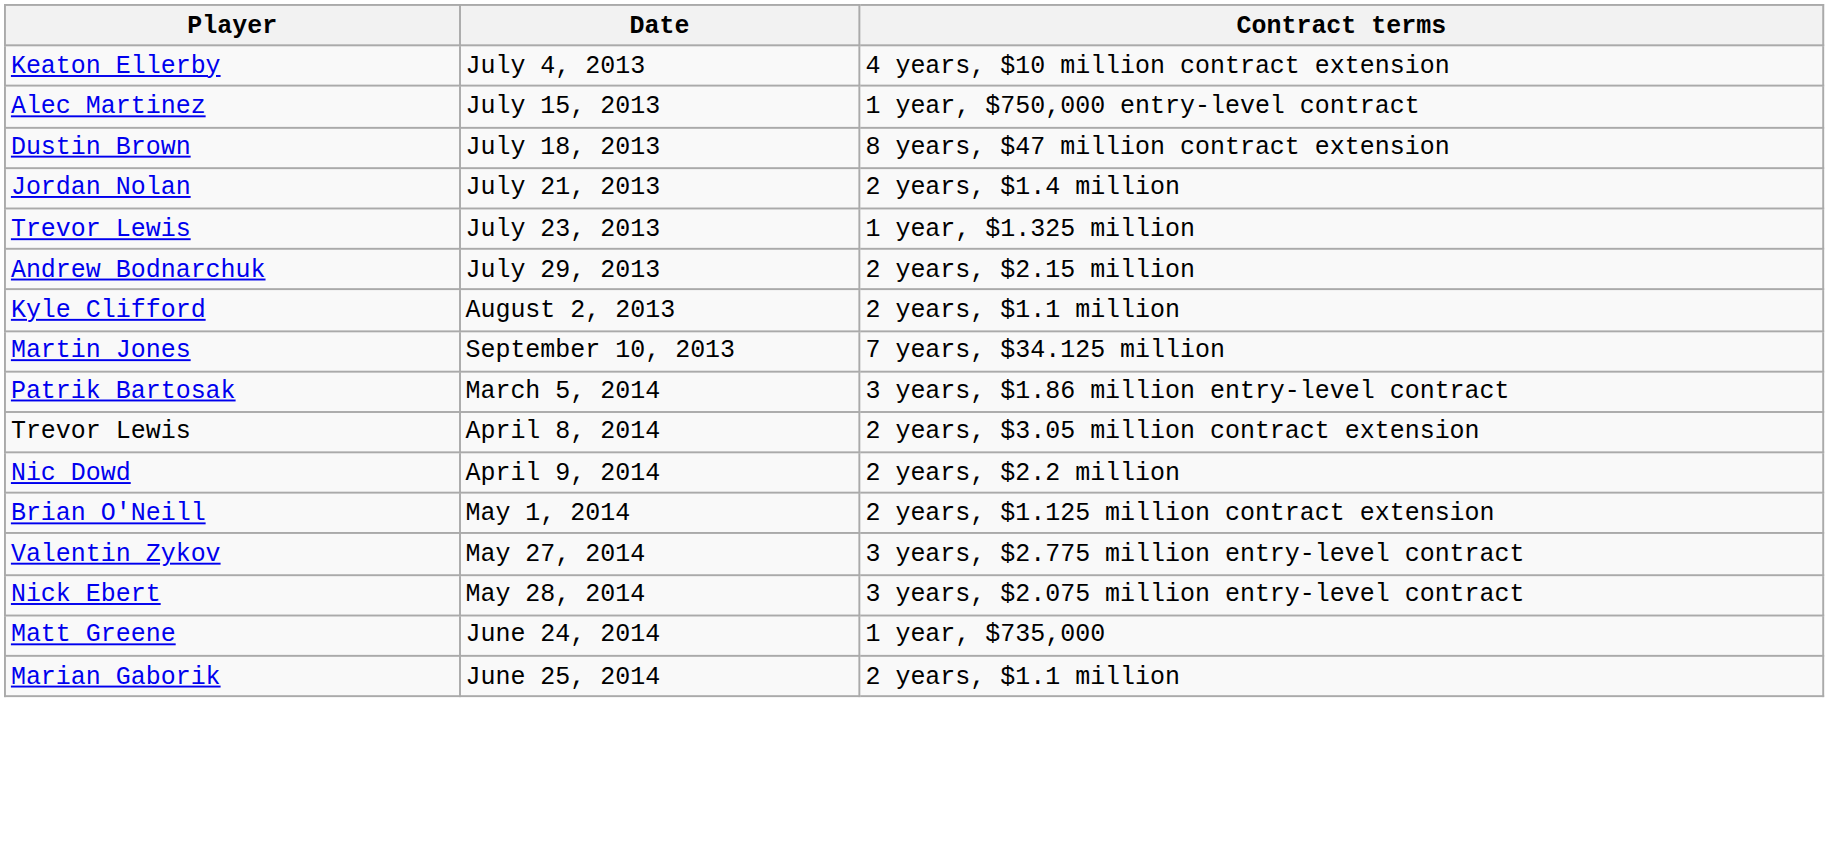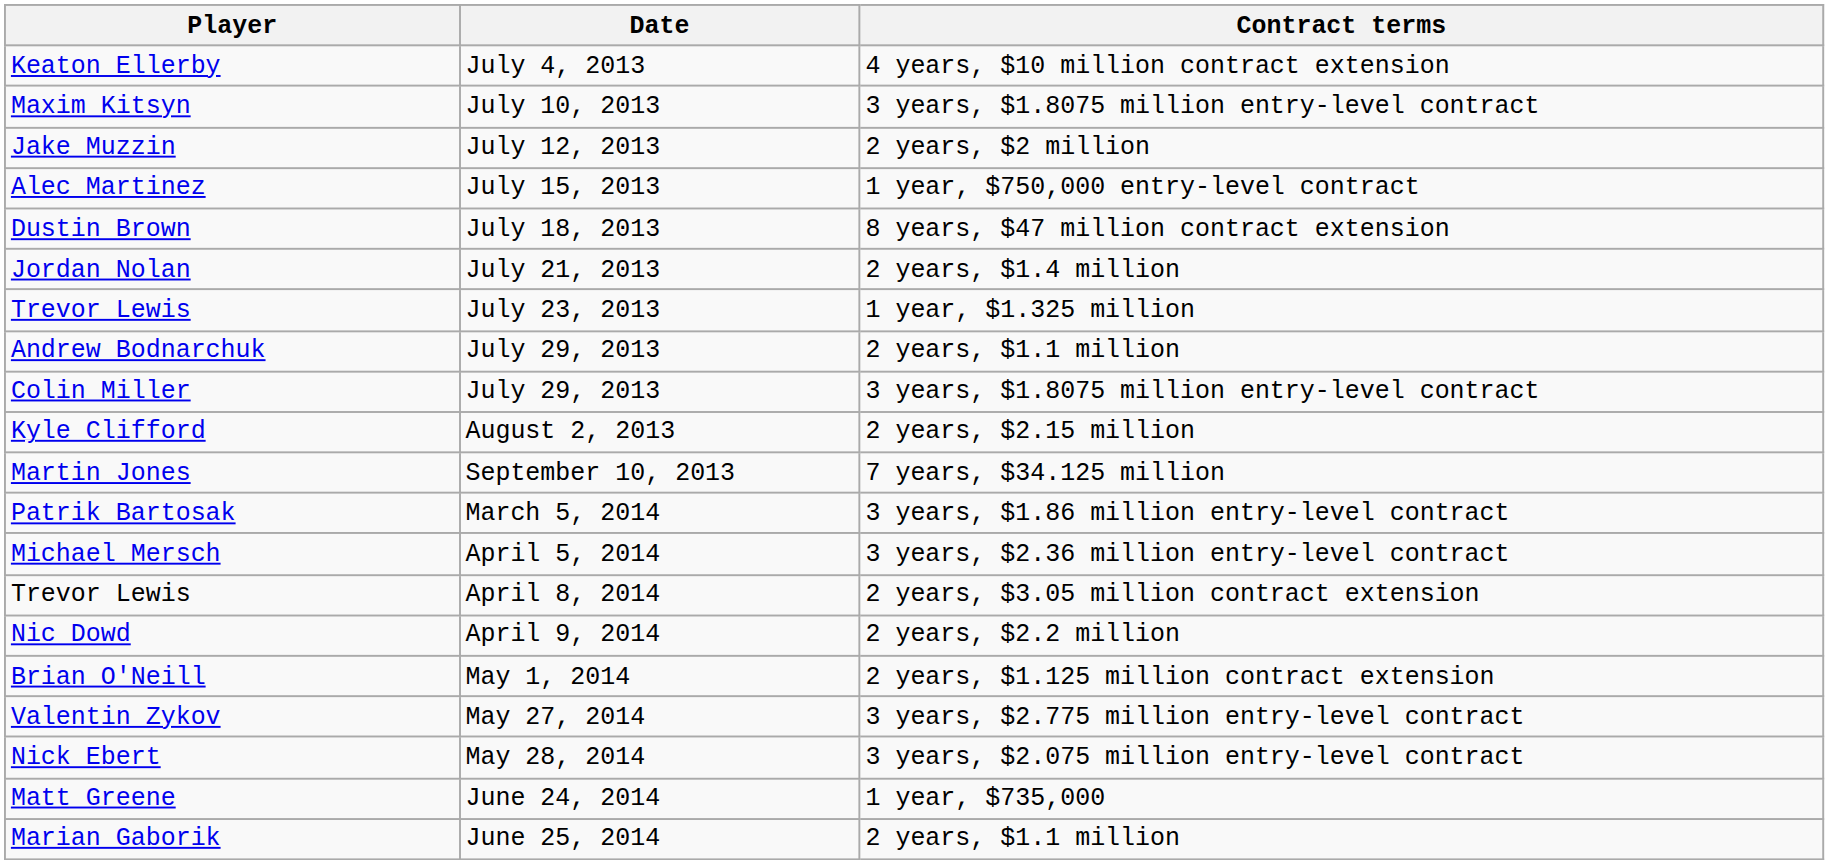 <table class="wikitable" style="width:75%;">
 <tr style="text-align:center; background:#ddd;">
 <th style="width:25%;">Player</th>
 <th style="width:22%;">Date</th>
 <th style="width:53%;">Contract terms</th>
 </tr>
 <tr>
 <td><a href='#'>Keaton Ellerby</a></td>
 <td>July 4, 2013</td>
 <td>4 years, $10 million contract extension</td>
+</tr>
+<tr>
+<td><a href='#'>Maxim Kitsyn</a></td>
+<td>July 10, 2013</td>
+<td>3 years, $1.8075 million entry-level contract</td>
+</tr>
+<tr>
+<td><a href='#'>Jake Muzzin</a></td>
+<td>July 12, 2013</td>
+<td>2 years, $2 million</td>
 </tr>
 <tr>
 <td><a href='#'>Alec Martinez</a></td>
 <td>July 15, 2013</td>
 <td>1 year, $750,000 entry-level contract</td>
 </tr>
 <tr>
 <td><a href='#'>Dustin Brown</a></td>
 <td>July 18, 2013</td>
 <td>8 years, $47 million contract extension</td>
 </tr>
 <tr>
 <td><a href='#'>Jordan Nolan</a></td>
 <td>July 21, 2013</td>
 <td>2 years, $1.4 million</td>
 </tr>
 <tr>
 <td><a href='#'>Trevor Lewis</a></td>
 <td>July 23, 2013</td>
 <td>1 year, $1.325 million</td>
 </tr>
 <tr>
 <td><a href='#'>Andrew Bodnarchuk</a></td>
 <td>July 29, 2013</td>
-<td>2 years, $2.15 million</td>
+<td>2 years, $1.1 million</td>
+</tr>
+<tr>
+<td><a href='#'>Colin Miller</a></td>
+<td>July 29, 2013</td>
+<td>3 years, $1.8075 million entry-level contract</td>
 </tr>
 <tr>
 <td><a href='#'>Kyle Clifford</a></td>
 <td>August 2, 2013</td>
-<td>2 years, $1.1 million</td>
+<td>2 years, $2.15 million</td>
 </tr>
 <tr>
 <td><a href='#'>Martin Jones</a></td>
 <td>September 10, 2013</td>
 <td>7 years, $34.125 million</td>
 </tr>
 <tr>
 <td><a href='#'>Patrik Bartosak</a></td>
 <td>March 5, 2014</td>
 <td>3 years, $1.86 million entry-level contract</td>
+</tr>
+<tr>
+<td><a href='#'>Michael Mersch</a></td>
+<td>April 5, 2014</td>
+<td>3 years, $2.36 million entry-level contract</td>
 </tr>
 <tr>
 <td>Trevor Lewis</td>
 <td>April 8, 2014</td>
 <td>2 years, $3.05 million contract extension</td>
 </tr>
 <tr>
 <td><a href='#'>Nic Dowd</a></td>
 <td>April 9, 2014</td>
 <td>2 years, $2.2 million</td>
 </tr>
 <tr>
 <td><a href='#'>Brian O'Neill</a></td>
 <td>May 1, 2014</td>
 <td>2 years, $1.125 million contract extension</td>
 </tr>
 <tr>
 <td><a href='#'>Valentin Zykov</a></td>
 <td>May 27, 2014</td>
 <td>3 years, $2.775 million entry-level contract</td>
 </tr>
 <tr>
 <td><a href='#'>Nick Ebert</a></td>
 <td>May 28, 2014</td>
 <td>3 years, $2.075 million entry-level contract</td>
 </tr>
 <tr>
 <td><a href='#'>Matt Greene</a></td>
 <td>June 24, 2014</td>
 <td>1 year, $735,000</td>
 </tr>
 <tr>
 <td><a href='#'>Marian Gaborik</a></td>
 <td>June 25, 2014</td>
 <td>2 years, $1.1 million</td>
 </tr>
 </table>
